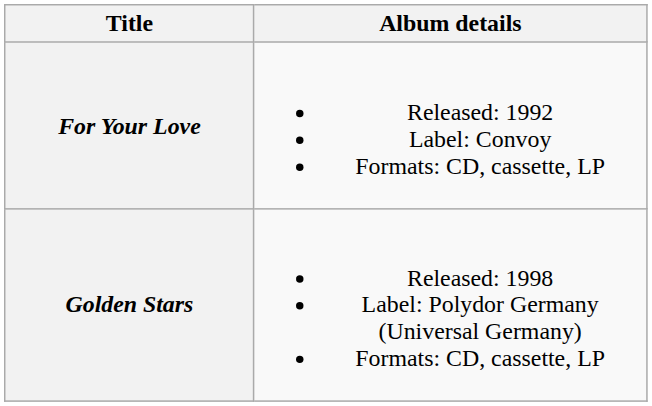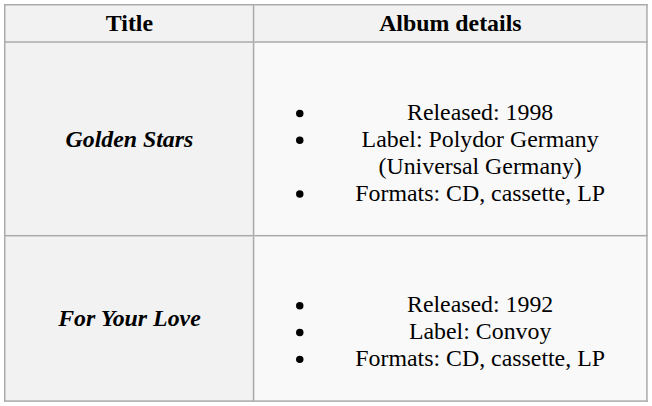 <table class="wikitable plainrowheaders" style="text-align:center;">
 <tr>
 <th scope="col" style="width:10em;">Title</th>
 <th scope="col" style="width:16em;">Album details</th>
 </tr>
 <tr>
+<th scope="row"><em>Golden Stars</em></th>
+<td><br><ul><li>Released: 1998</li><li>Label: Polydor Germany (Universal Germany)</li><li>Formats: CD, cassette, LP</li></ul></td>
+</tr>
+<tr>
 <th scope="row"><em>For Your Love</em></th>
 <td><br><ul><li>Released: 1992</li><li>Label: Convoy</li><li>Formats: CD, cassette, LP</li></ul></td>
 </tr>
-<tr>
-<th scope="row"><em>Golden Stars</em></th>
-<td><br><ul><li>Released: 1998</li><li>Label: Polydor Germany (Universal Germany)</li><li>Formats: CD, cassette, LP</li></ul></td>
-</tr>
 </table>
